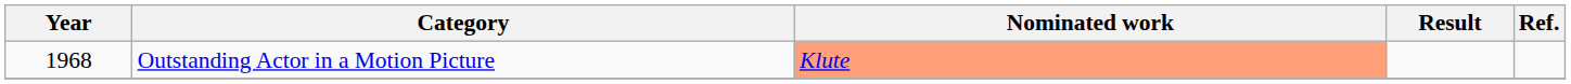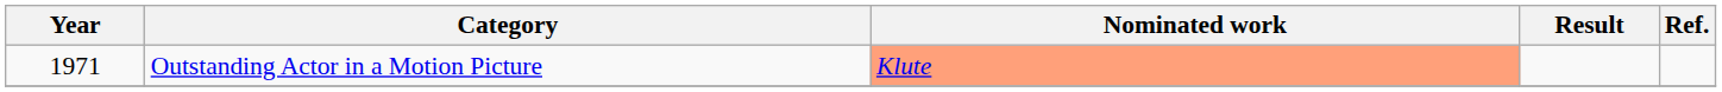 <table class=wikitable>
 <tr>
 <th scope="col" style="width:5em;">Year</th>
 <th scope="col" style="width:28em;">Category</th>
 <th scope="col" style="width:25em;">Nominated work</th>
 <th scope="col" style="width:5em;">Result</th>
 <th>Ref.</th>
 </tr>
 <tr>
-<td style="text-align:center;">1968</td>
+<td style="text-align:center;">1971</td>
 <td><a href='#'>Outstanding Actor in a Motion Picture</a></td>
 <td style="background: lightsalmon;"><em><a href='#'>Klute</a></em></td>
 <td></td>
 <td align="center"></td>
 </tr>
 <tr>
 </tr>
 </table>
